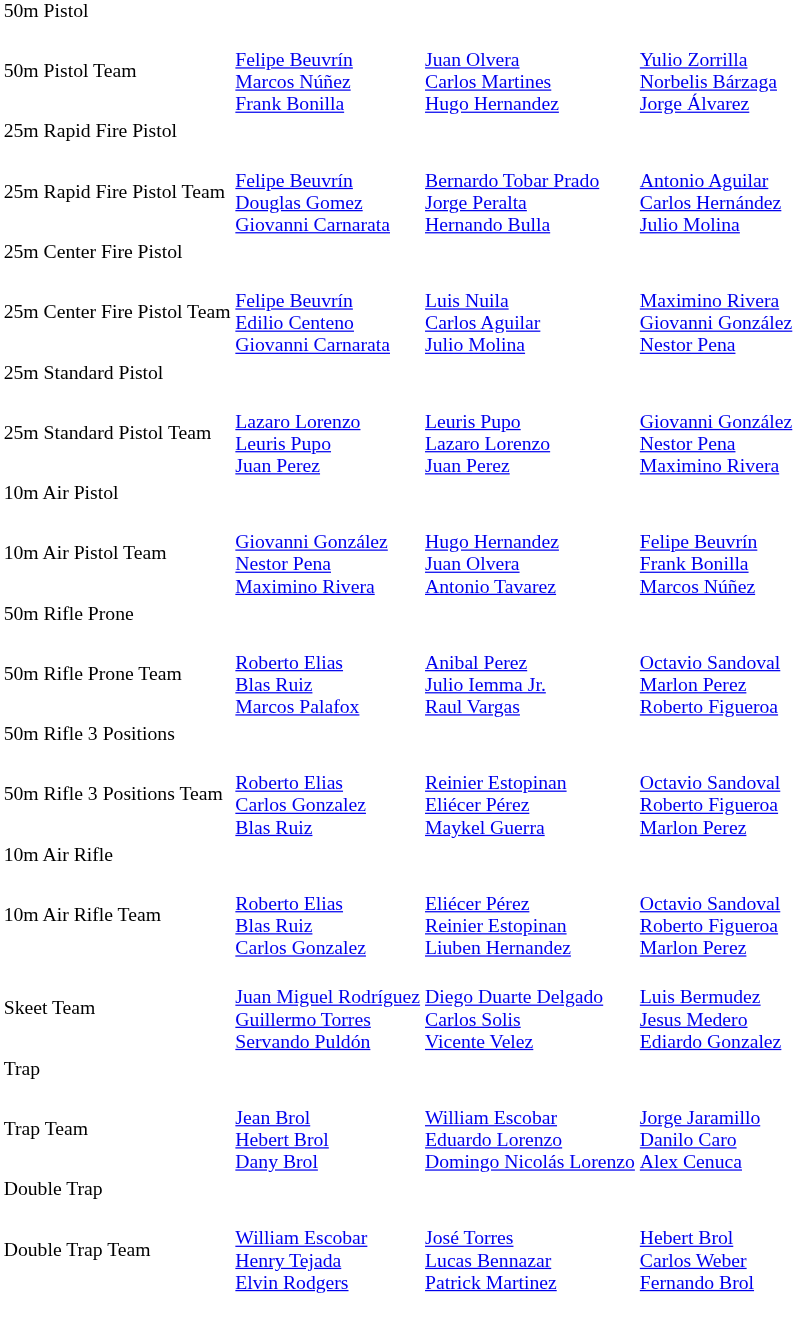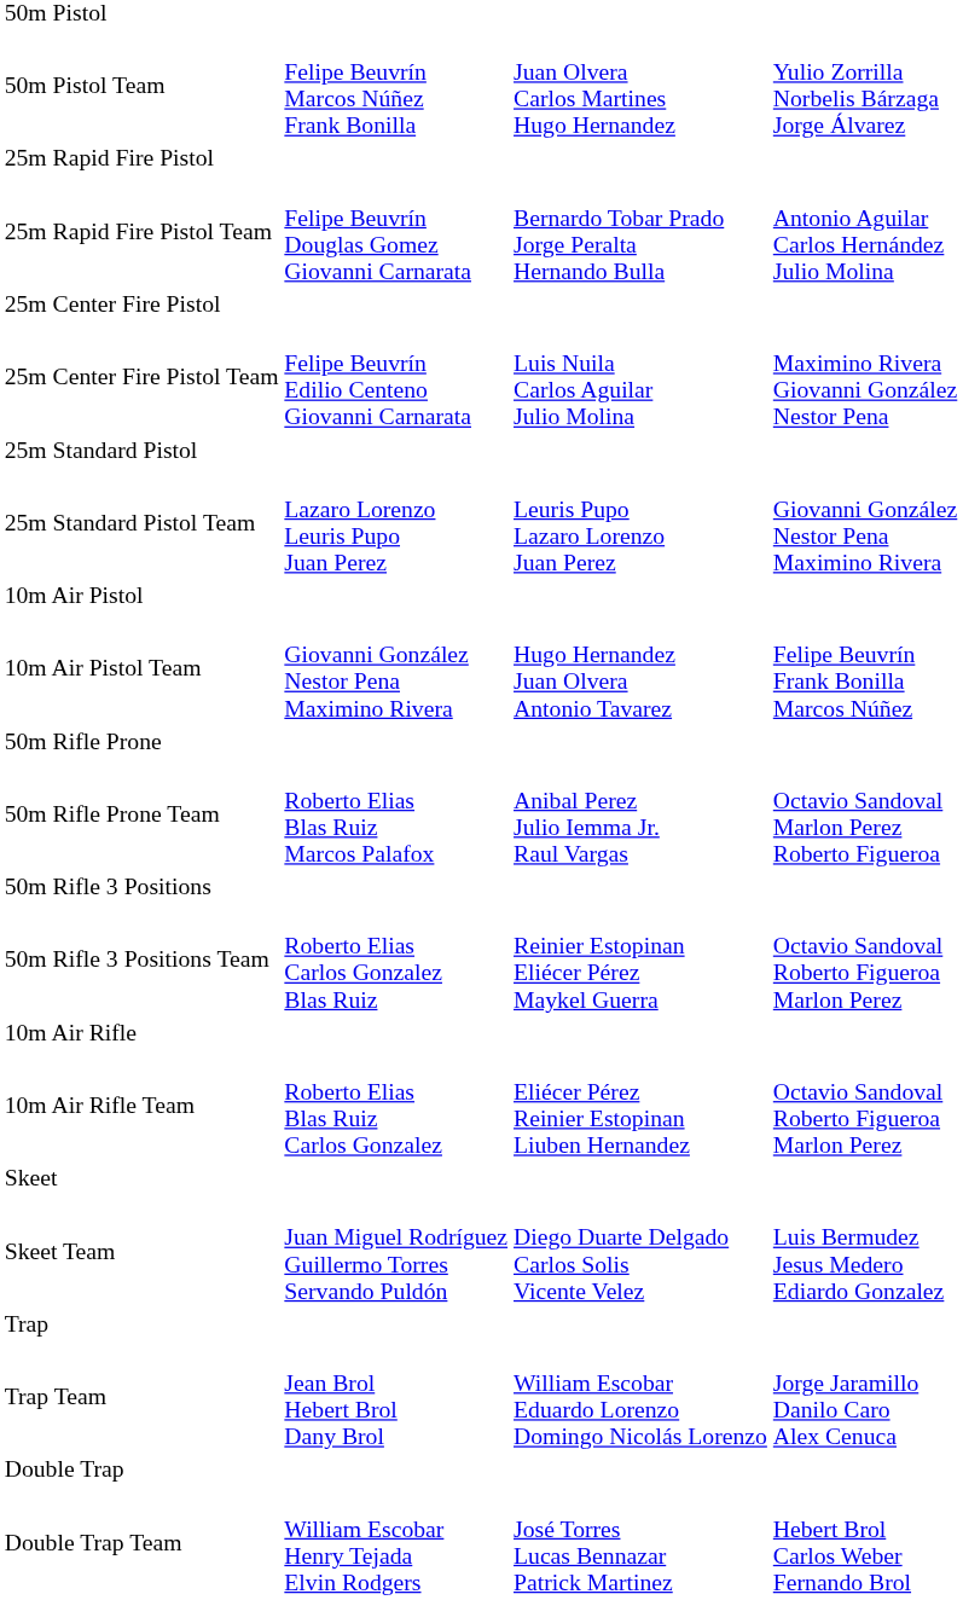 <table>
 <tr>
 <td>50m Pistol</td>
 <td></td>
 <td></td>
 <td></td>
 </tr>
 <tr>
 <td>50m Pistol Team</td>
 <td><br><a href='#'>Felipe Beuvrín</a><br><a href='#'>Marcos Núñez</a><br><a href='#'>Frank Bonilla</a></td>
 <td><br><a href='#'>Juan Olvera</a><br><a href='#'>Carlos Martines</a><br><a href='#'>Hugo Hernandez</a></td>
 <td><br><a href='#'>Yulio Zorrilla</a><br><a href='#'>Norbelis Bárzaga</a><br><a href='#'>Jorge Álvarez</a></td>
 </tr>
 <tr>
 <td>25m Rapid Fire Pistol</td>
 <td></td>
 <td></td>
 <td></td>
 </tr>
 <tr>
 <td>25m Rapid Fire Pistol Team</td>
 <td><br><a href='#'>Felipe Beuvrín</a><br><a href='#'>Douglas Gomez</a><br><a href='#'>Giovanni Carnarata</a></td>
 <td><br><a href='#'>Bernardo Tobar Prado</a><br><a href='#'>Jorge Peralta</a><br><a href='#'>Hernando Bulla</a></td>
 <td><br><a href='#'>Antonio Aguilar</a><br><a href='#'>Carlos Hernández</a><br><a href='#'>Julio Molina</a></td>
 </tr>
 <tr>
 <td>25m Center Fire Pistol</td>
 <td></td>
 <td></td>
 <td></td>
 </tr>
 <tr>
 <td>25m Center Fire Pistol Team</td>
 <td><br><a href='#'>Felipe Beuvrín</a><br><a href='#'>Edilio Centeno</a><br><a href='#'>Giovanni Carnarata</a></td>
 <td><br><a href='#'>Luis Nuila</a><br><a href='#'>Carlos Aguilar</a><br><a href='#'>Julio Molina</a></td>
 <td><br><a href='#'>Maximino Rivera</a><br><a href='#'>Giovanni González</a><br><a href='#'>Nestor Pena</a></td>
 </tr>
 <tr>
 <td>25m Standard Pistol</td>
 <td></td>
 <td></td>
 <td></td>
 </tr>
 <tr>
 <td>25m Standard Pistol Team</td>
 <td><br><a href='#'>Lazaro Lorenzo</a><br><a href='#'>Leuris Pupo</a><br><a href='#'>Juan Perez</a></td>
 <td><br><a href='#'>Leuris Pupo</a><br><a href='#'>Lazaro Lorenzo</a><br><a href='#'>Juan Perez</a></td>
 <td><br><a href='#'>Giovanni González</a><br><a href='#'>Nestor Pena</a><br><a href='#'>Maximino Rivera</a></td>
 </tr>
 <tr>
 <td>10m Air Pistol</td>
 <td></td>
 <td></td>
 <td></td>
 </tr>
 <tr>
 <td>10m Air Pistol Team</td>
 <td><br><a href='#'>Giovanni González</a><br><a href='#'>Nestor Pena</a><br><a href='#'>Maximino Rivera</a></td>
 <td><br><a href='#'>Hugo Hernandez</a><br><a href='#'>Juan Olvera</a><br><a href='#'>Antonio Tavarez</a></td>
 <td><br><a href='#'>Felipe Beuvrín</a><br><a href='#'>Frank Bonilla</a><br><a href='#'>Marcos Núñez</a></td>
 </tr>
 <tr>
 <td>50m Rifle Prone</td>
 <td></td>
 <td></td>
 <td></td>
 </tr>
 <tr>
 <td>50m Rifle Prone Team</td>
 <td><br><a href='#'>Roberto Elias</a><br><a href='#'>Blas Ruiz</a><br><a href='#'>Marcos Palafox</a></td>
 <td><br><a href='#'>Anibal Perez</a><br><a href='#'>Julio Iemma Jr.</a><br><a href='#'>Raul Vargas</a></td>
 <td><br><a href='#'>Octavio Sandoval</a><br><a href='#'>Marlon Perez</a><br><a href='#'>Roberto Figueroa</a></td>
 </tr>
 <tr>
 <td>50m Rifle 3 Positions</td>
 <td></td>
 <td></td>
 <td></td>
 </tr>
 <tr>
 <td>50m Rifle 3 Positions Team</td>
 <td><br><a href='#'>Roberto Elias</a><br><a href='#'>Carlos Gonzalez</a><br><a href='#'>Blas Ruiz</a></td>
 <td><br><a href='#'>Reinier Estopinan</a><br><a href='#'>Eliécer Pérez</a><br><a href='#'>Maykel Guerra</a></td>
 <td><br><a href='#'>Octavio Sandoval</a><br><a href='#'>Roberto Figueroa</a><br><a href='#'>Marlon Perez</a></td>
 </tr>
 <tr>
 <td>10m Air Rifle</td>
 <td></td>
 <td></td>
 <td></td>
 </tr>
 <tr>
 <td>10m Air Rifle Team</td>
 <td><br><a href='#'>Roberto Elias</a><br><a href='#'>Blas Ruiz</a><br><a href='#'>Carlos Gonzalez</a></td>
 <td><br><a href='#'>Eliécer Pérez</a><br><a href='#'>Reinier Estopinan</a><br><a href='#'>Liuben Hernandez</a></td>
 <td><br><a href='#'>Octavio Sandoval</a><br><a href='#'>Roberto Figueroa</a><br><a href='#'>Marlon Perez</a></td>
 </tr>
 <tr>
+<td>Skeet</td>
+<td></td>
+<td></td>
+<td></td>
+</tr>
+<tr>
 <td>Skeet Team</td>
 <td><br><a href='#'>Juan Miguel Rodríguez</a><br><a href='#'>Guillermo Torres</a><br><a href='#'>Servando Puldón</a></td>
 <td><br><a href='#'>Diego Duarte Delgado</a><br><a href='#'>Carlos Solis</a><br><a href='#'>Vicente Velez</a></td>
 <td><br><a href='#'>Luis Bermudez</a><br><a href='#'>Jesus Medero</a><br><a href='#'>Ediardo Gonzalez</a></td>
 </tr>
 <tr>
 <td>Trap</td>
 <td></td>
 <td></td>
 <td></td>
 </tr>
 <tr>
 <td>Trap Team</td>
 <td><br><a href='#'>Jean Brol</a><br><a href='#'>Hebert Brol</a><br><a href='#'>Dany Brol</a></td>
 <td><br><a href='#'>William Escobar</a><br><a href='#'>Eduardo Lorenzo</a><br><a href='#'>Domingo Nicolás Lorenzo</a></td>
 <td><br><a href='#'>Jorge Jaramillo</a><br><a href='#'>Danilo Caro</a><br><a href='#'>Alex Cenuca</a></td>
 </tr>
 <tr>
 <td>Double Trap</td>
 <td></td>
 <td></td>
 <td></td>
 </tr>
 <tr>
 <td>Double Trap Team</td>
 <td><br><a href='#'>William Escobar</a><br><a href='#'>Henry Tejada</a><br><a href='#'>Elvin Rodgers</a></td>
 <td><br><a href='#'>José Torres</a><br><a href='#'>Lucas Bennazar</a><br><a href='#'>Patrick Martinez</a></td>
 <td><br><a href='#'>Hebert Brol</a><br><a href='#'>Carlos Weber</a><br><a href='#'>Fernando Brol</a></td>
 </tr>
 </table>
